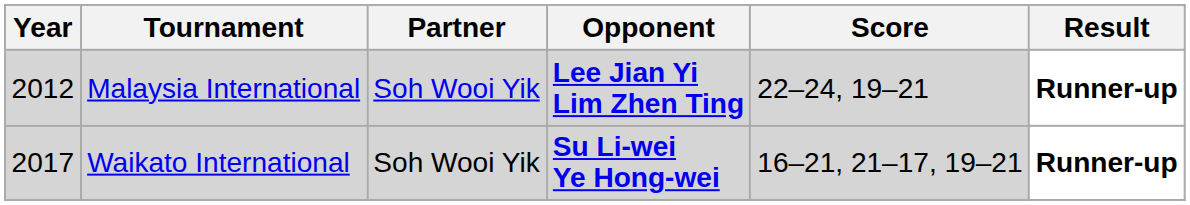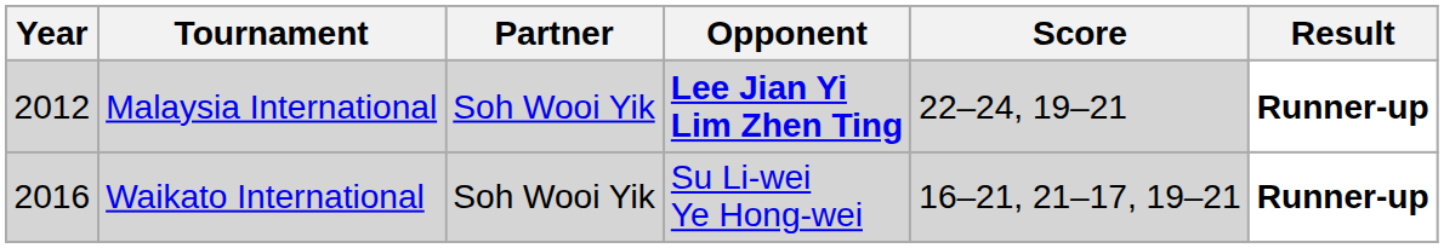 <table class="sortable wikitable" style="font-size: 90%;">
 <tr>
 <th>Year</th>
 <th>Tournament</th>
 <th>Partner</th>
 <th>Opponent</th>
 <th>Score</th>
 <th>Result</th>
 </tr>
 <tr style="background:#D5D5D5">
 <td align="center">2012</td>
 <td align="left"><a href='#'>Malaysia International</a></td>
 <td align="left"> <a href='#'>Soh Wooi Yik</a></td>
 <td align="left"><strong> <a href='#'>Lee Jian Yi</a><br> <a href='#'>Lim Zhen Ting</a></strong></td>
 <td align="left">22–24, 19–21</td>
 <td style="text-align:left; background:white"> <strong>Runner-up</strong></td>
 </tr>
 <tr style="background:#D5D5D5">
-<td align="center">2017</td>
+<td align="center">2016</td>
 <td align="left"><a href='#'>Waikato International</a></td>
 <td align="left"> Soh Wooi Yik</td>
-<td align="left"><strong> <a href='#'>Su Li-wei</a><br> <a href='#'>Ye Hong-wei</a></strong></td>
+<td align="left"> <a href='#'>Su Li-wei</a><br> <a href='#'>Ye Hong-wei</a></td>
 <td align="left">16–21, 21–17, 19–21</td>
 <td style="text-align:left; background:white"> <strong>Runner-up</strong></td>
 </tr>
 </table>
